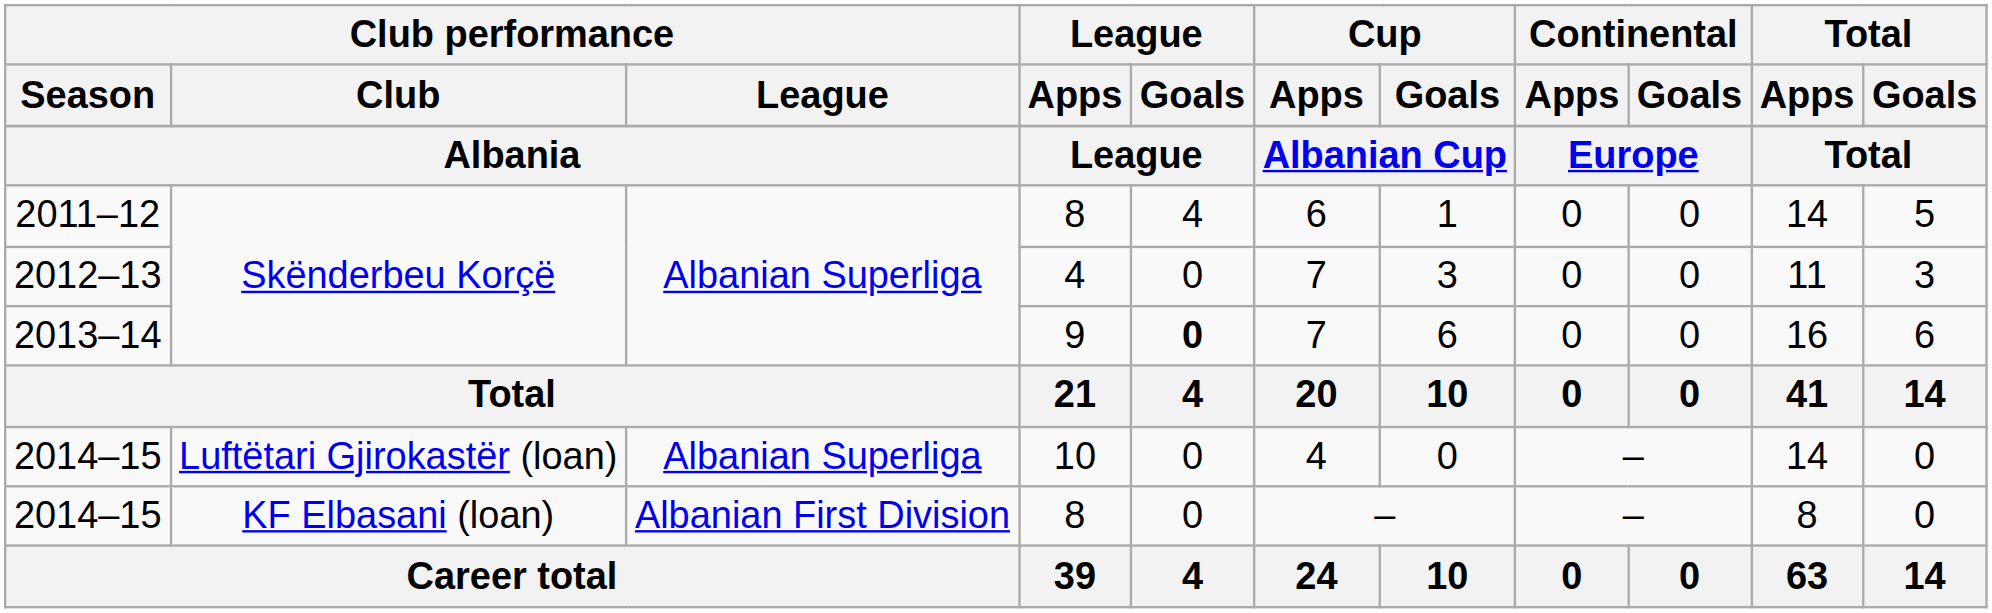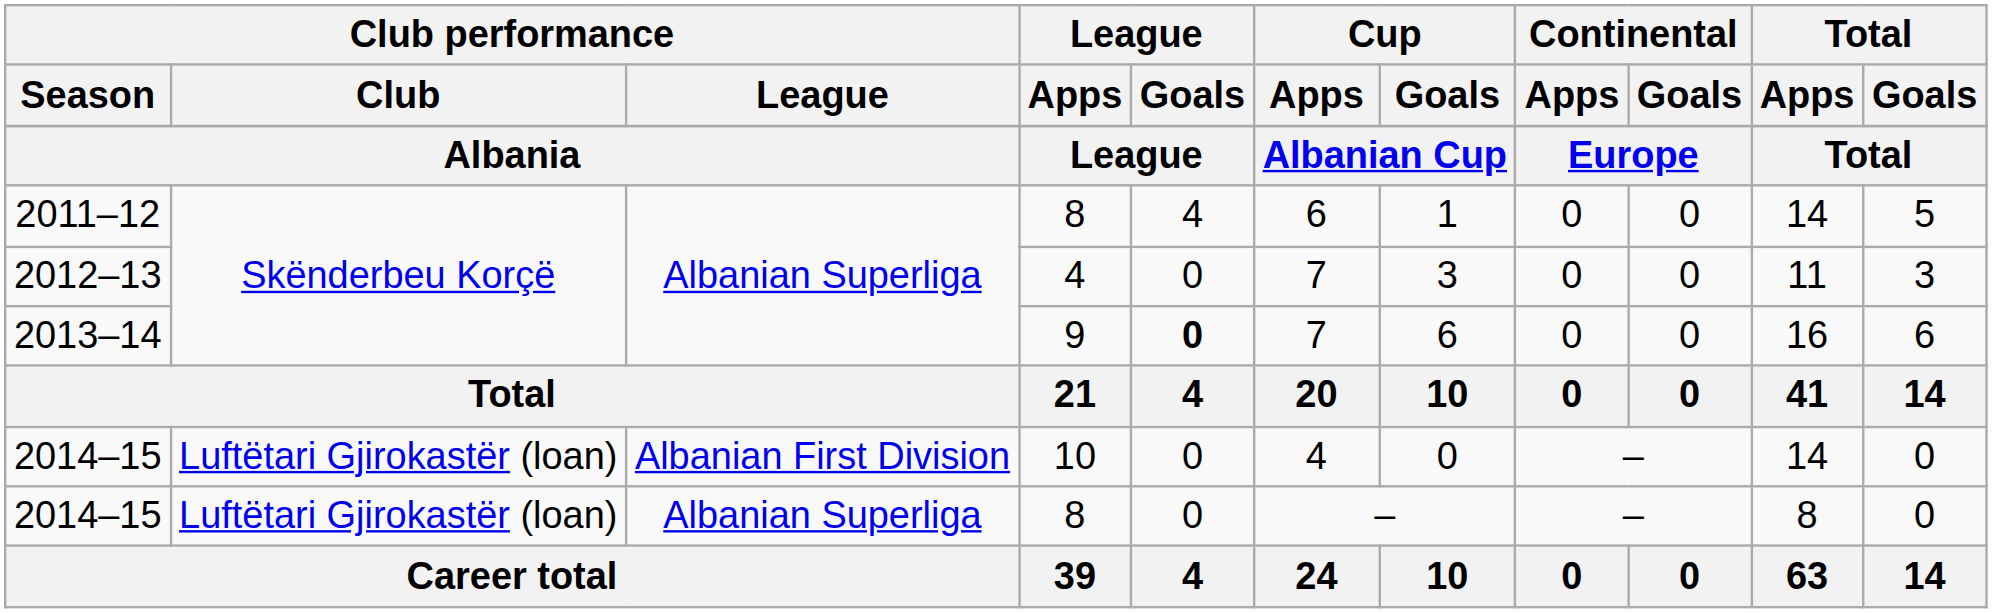 <table class="wikitable" style="text-align:center">
 <tr>
 <th colspan=3>Club performance</th>
 <th colspan=2>League</th>
 <th colspan=2>Cup</th>
 <th colspan=2>Continental</th>
 <th colspan=2>Total</th>
 </tr>
 <tr>
 <th>Season</th>
 <th>Club</th>
 <th>League</th>
 <th>Apps</th>
 <th>Goals</th>
 <th>Apps</th>
 <th>Goals</th>
 <th>Apps</th>
 <th>Goals</th>
 <th>Apps</th>
 <th>Goals</th>
 </tr>
 <tr>
 </tr>
 <tr>
 <th colspan=3>Albania</th>
 <th colspan=2>League</th>
 <th colspan=2><a href='#'>Albanian Cup</a></th>
 <th colspan=2><a href='#'>Europe</a></th>
 <th colspan=2>Total</th>
 </tr>
 <tr>
 <td>2011–12</td>
 <td rowspan="3"><a href='#'>Skënderbeu Korçë</a></td>
 <td rowspan="3"><a href='#'>Albanian Superliga</a></td>
 <td>8</td>
 <td>4</td>
 <td>6</td>
 <td>1</td>
 <td>0</td>
 <td>0</td>
 <td>14</td>
 <td>5</td>
 </tr>
 <tr>
 <td>2012–13</td>
 <td>4</td>
 <td>0</td>
 <td>7</td>
 <td>3</td>
 <td>0</td>
 <td>0</td>
 <td>11</td>
 <td>3</td>
 </tr>
 <tr>
 <td>2013–14</td>
 <td>9</td>
 <td><strong>0</strong></td>
 <td>7</td>
 <td>6</td>
 <td>0</td>
 <td>0</td>
 <td>16</td>
 <td>6</td>
 </tr>
 <tr>
 <th colspan="3">Total</th>
 <th>21</th>
 <th>4</th>
 <th>20</th>
 <th>10</th>
 <th>0</th>
 <th>0</th>
 <th>41</th>
 <th>14</th>
 </tr>
 <tr>
 <td>2014–15</td>
 <td><a href='#'>Luftëtari Gjirokastër</a> (loan)</td>
-<td><a href='#'>Albanian Superliga</a></td>
+<td><a href='#'>Albanian First Division</a></td>
 <td>10</td>
 <td>0</td>
 <td>4</td>
 <td>0</td>
 <td colspan="2">–</td>
 <td>14</td>
 <td>0</td>
 </tr>
 <tr>
 <td>2014–15</td>
-<td><a href='#'>KF Elbasani</a> (loan)</td>
-<td><a href='#'>Albanian First Division</a></td>
+<td><a href='#'>Luftëtari Gjirokastër</a> (loan)</td>
+<td><a href='#'>Albanian Superliga</a></td>
 <td>8</td>
 <td>0</td>
 <td colspan="2">–</td>
 <td colspan="2">–</td>
 <td>8</td>
 <td>0</td>
 </tr>
 <tr>
 <th colspan=3>Career total</th>
 <th>39</th>
 <th>4</th>
 <th>24</th>
 <th>10</th>
 <th>0</th>
 <th>0</th>
 <th>63</th>
 <th>14</th>
 </tr>
 </table>
